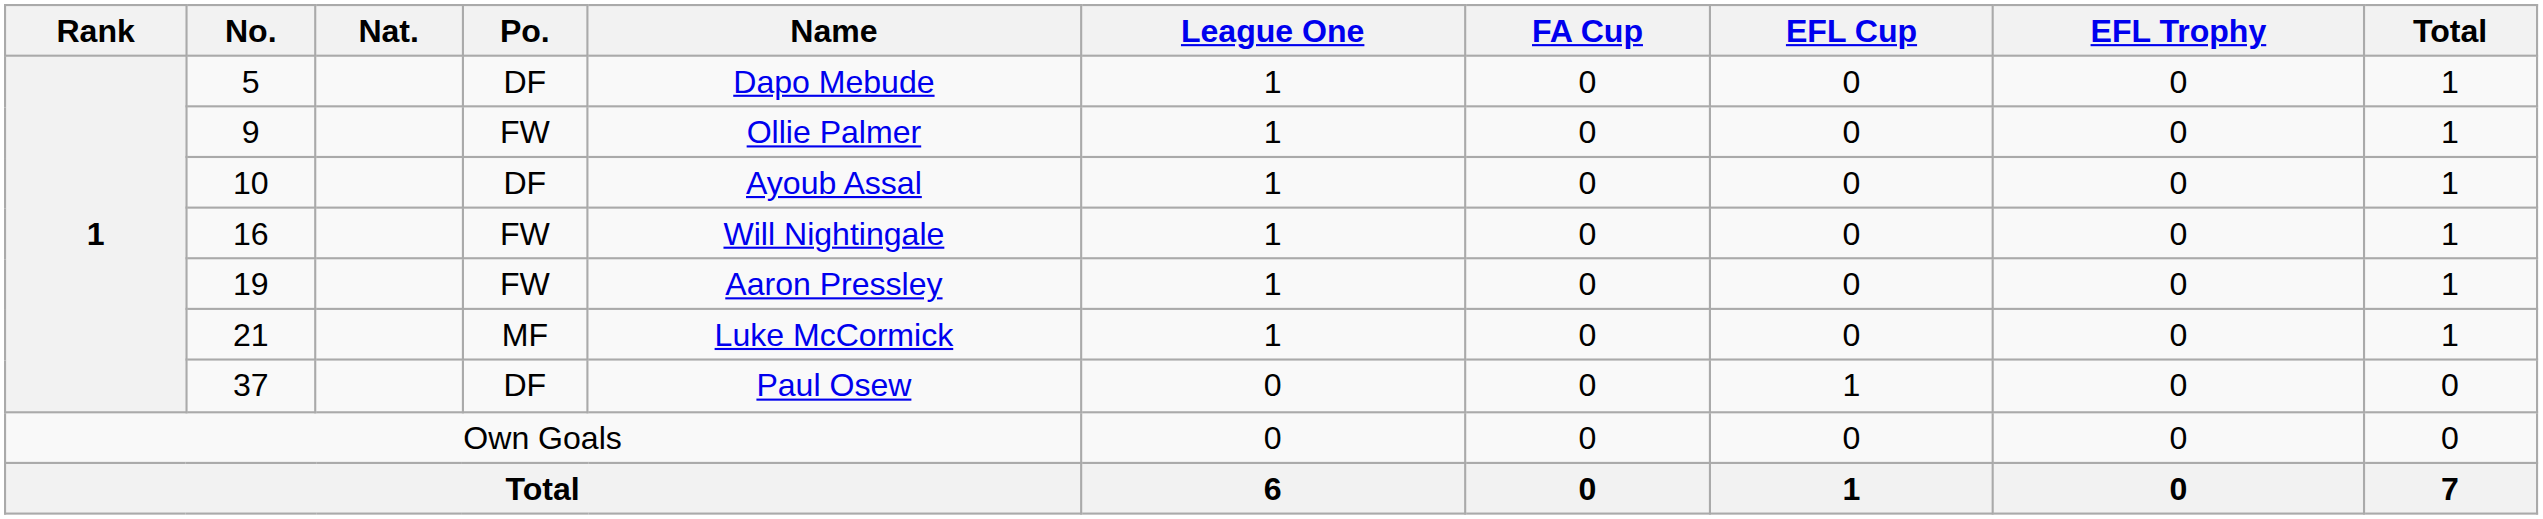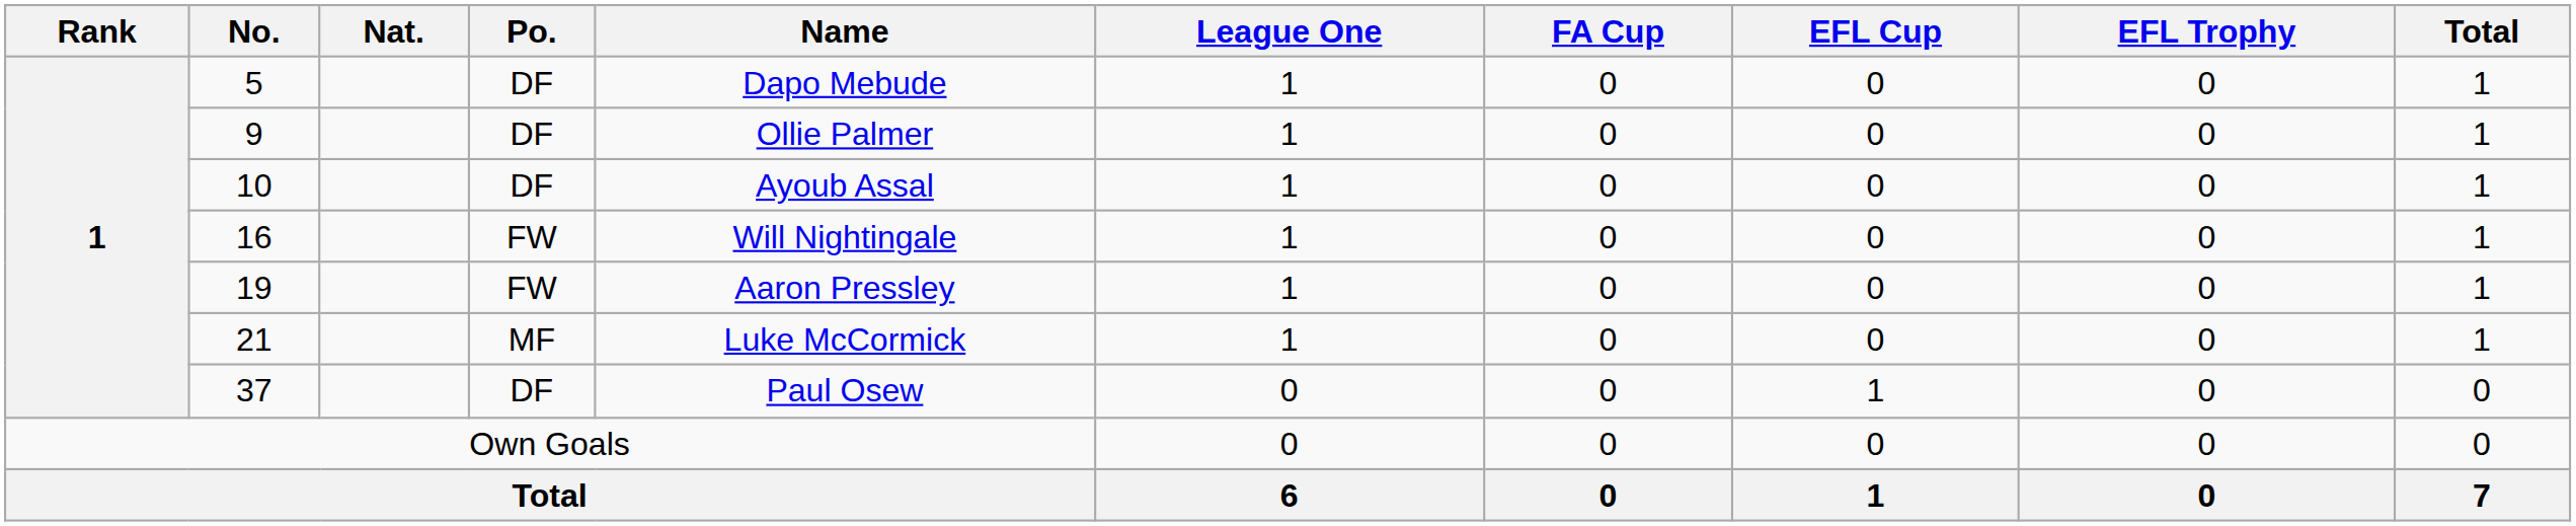 <table class="wikitable" style="text-align:center; font-size:95%; width:95%;">
 <tr>
 <th>Rank</th>
 <th>No.</th>
 <th>Nat.</th>
 <th>Po.</th>
 <th>Name</th>
 <th><a href='#'>League One</a></th>
 <th><a href='#'>FA Cup</a></th>
 <th><a href='#'>EFL Cup</a></th>
 <th><a href='#'>EFL Trophy</a></th>
 <th>Total</th>
 </tr>
 <tr>
 <th rowspan=7>1</th>
 <td>5</td>
 <td></td>
 <td>DF</td>
 <td><a href='#'>Dapo Mebude</a></td>
 <td>1</td>
 <td>0</td>
 <td>0</td>
 <td>0</td>
 <td>1</td>
 </tr>
 <tr>
 <td>9</td>
 <td></td>
-<td>FW</td>
+<td>DF</td>
 <td><a href='#'>Ollie Palmer</a></td>
 <td>1</td>
 <td>0</td>
 <td>0</td>
 <td>0</td>
 <td>1</td>
 </tr>
 <tr>
 <td>10</td>
 <td></td>
 <td>DF</td>
 <td><a href='#'>Ayoub Assal</a></td>
 <td>1</td>
 <td>0</td>
 <td>0</td>
 <td>0</td>
 <td>1</td>
 </tr>
 <tr>
 <td>16</td>
 <td></td>
 <td>FW</td>
 <td><a href='#'>Will Nightingale</a></td>
 <td>1</td>
 <td>0</td>
 <td>0</td>
 <td>0</td>
 <td>1</td>
 </tr>
 <tr>
 <td>19</td>
 <td></td>
 <td>FW</td>
 <td><a href='#'>Aaron Pressley</a></td>
 <td>1</td>
 <td>0</td>
 <td>0</td>
 <td>0</td>
 <td>1</td>
 </tr>
 <tr>
 <td>21</td>
 <td></td>
 <td>MF</td>
 <td><a href='#'>Luke McCormick</a></td>
 <td>1</td>
 <td>0</td>
 <td>0</td>
 <td>0</td>
 <td>1</td>
 </tr>
 <tr>
 <td>37</td>
 <td></td>
 <td>DF</td>
 <td><a href='#'>Paul Osew</a></td>
 <td>0</td>
 <td>0</td>
 <td>1</td>
 <td>0</td>
 <td>0</td>
 </tr>
 <tr>
 <td colspan=5>Own Goals</td>
 <td>0</td>
 <td>0</td>
 <td>0</td>
 <td>0</td>
 <td>0</td>
 </tr>
 <tr>
 <th colspan=5>Total</th>
 <th>6</th>
 <th>0</th>
 <th>1</th>
 <th>0</th>
 <th>7</th>
 </tr>
 </table>
